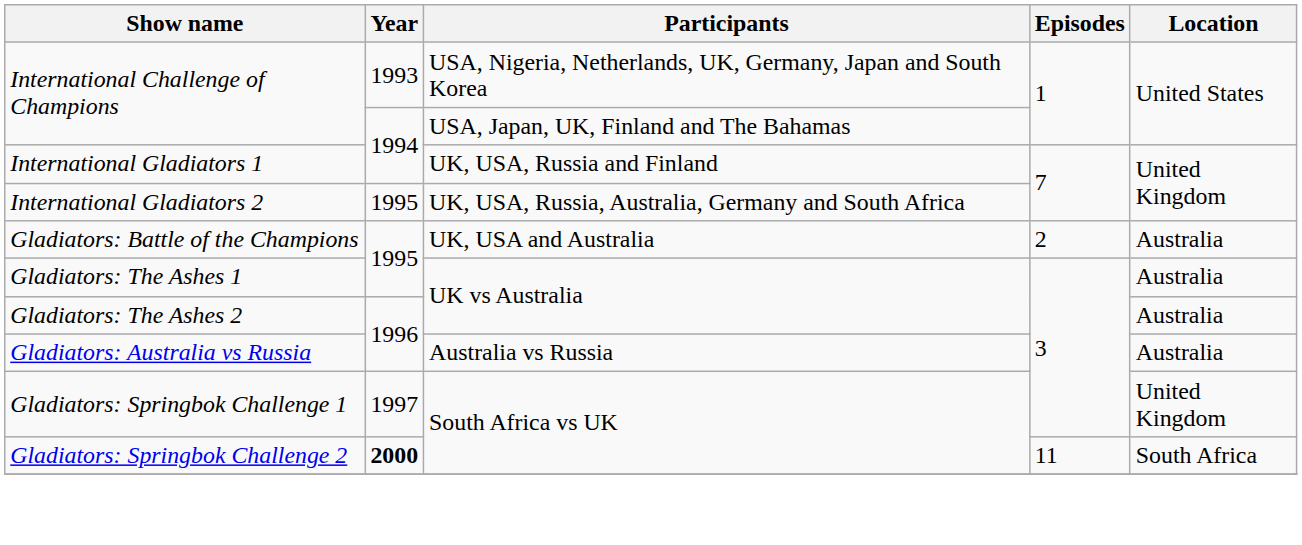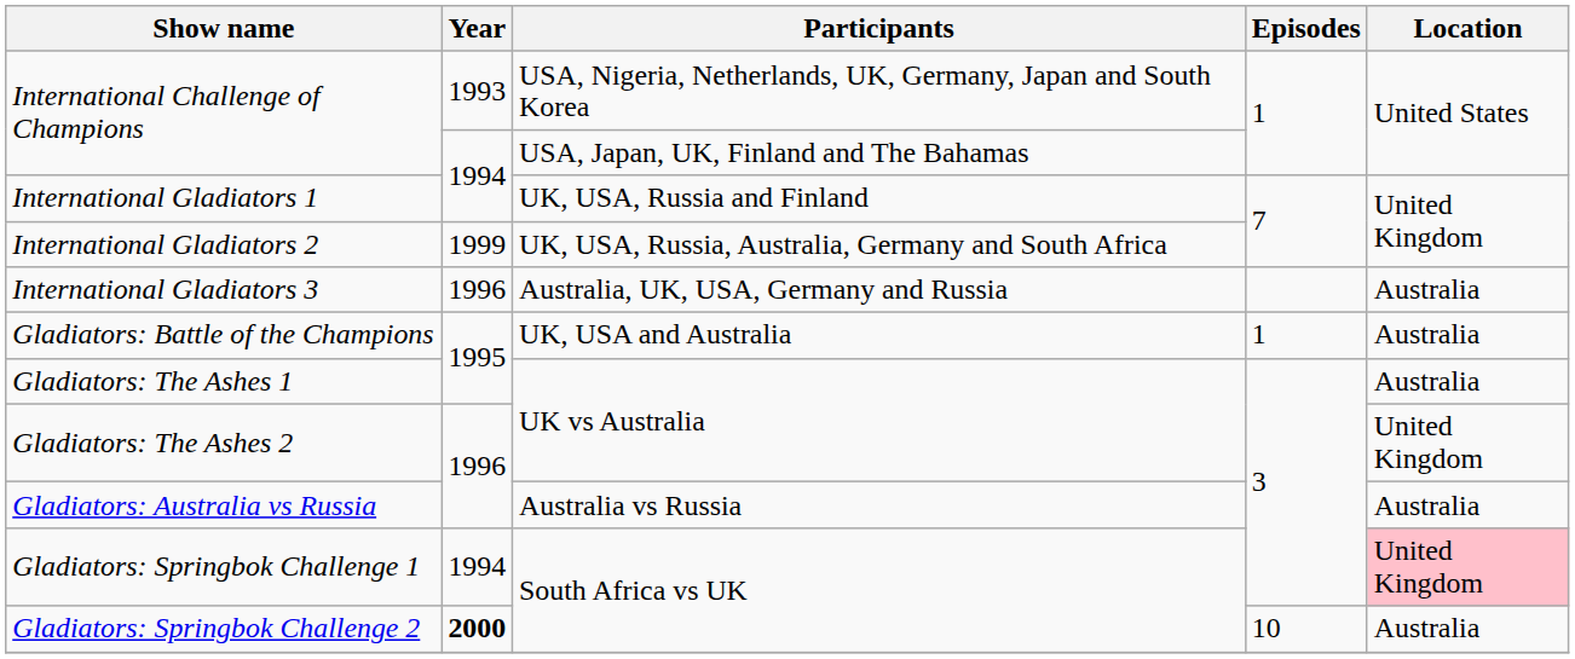 <table class="wikitable">
 <tr>
 <th>Show name</th>
 <th>Year</th>
 <th>Participants</th>
 <th>Episodes</th>
 <th>Location</th>
 </tr>
 <tr>
 <td rowspan="2"><em>International Challenge of Champions</em></td>
 <td>1993</td>
 <td>USA, Nigeria, Netherlands, UK, Germany, Japan and South Korea</td>
 <td rowspan="2">1</td>
 <td rowspan="2">United States</td>
 </tr>
 <tr>
 <td rowspan="2">1994</td>
 <td>USA, Japan, UK, Finland and The Bahamas</td>
 </tr>
 <tr>
 <td><em>International Gladiators 1</em></td>
 <td>UK, USA, Russia and Finland</td>
 <td rowspan="2">7</td>
 <td rowspan="2">United Kingdom</td>
 </tr>
 <tr>
 <td><em>International Gladiators 2</em></td>
-<td>1995</td>
+<td>1999</td>
 <td>UK, USA, Russia, Australia, Germany and South Africa</td>
+</tr>
+<tr>
+<td><em>International Gladiators 3</em></td>
+<td>1996</td>
+<td>Australia, UK, USA, Germany and Russia</td>
+<td></td>
+<td>Australia</td>
 </tr>
 <tr>
 <td><em>Gladiators: Battle of the Champions</em></td>
 <td rowspan="2">1995</td>
 <td>UK, USA and Australia</td>
-<td>2</td>
+<td>1</td>
 <td>Australia</td>
 </tr>
 <tr>
 <td><em>Gladiators: The Ashes 1</em></td>
 <td rowspan="2">UK vs Australia</td>
 <td rowspan="4">3</td>
 <td>Australia</td>
 </tr>
 <tr>
 <td><em>Gladiators: The Ashes 2</em></td>
 <td rowspan="2">1996</td>
-<td>Australia</td>
+<td>United Kingdom</td>
 </tr>
 <tr>
 <td><em><a href='#'>Gladiators: Australia vs Russia</a></em></td>
 <td>Australia vs Russia</td>
 <td>Australia</td>
 </tr>
 <tr>
 <td><em>Gladiators: Springbok Challenge 1</em></td>
-<td>1997</td>
+<td>1994</td>
 <td rowspan="2">South Africa vs UK</td>
-<td>United Kingdom</td>
+<td style="background: pink;">United Kingdom</td>
 </tr>
 <tr>
 <td><em><a href='#'>Gladiators: Springbok Challenge 2</a></em></td>
 <td><strong>2000</strong></td>
-<td>11</td>
-<td>South Africa</td>
+<td>10</td>
+<td>Australia</td>
 </tr>
 <tr>
 </tr>
 </table>
